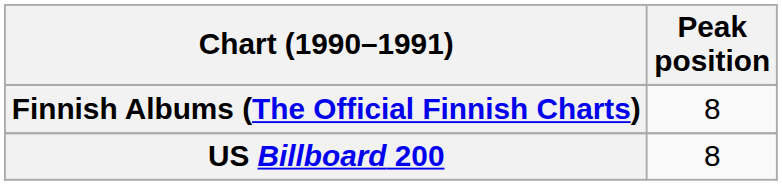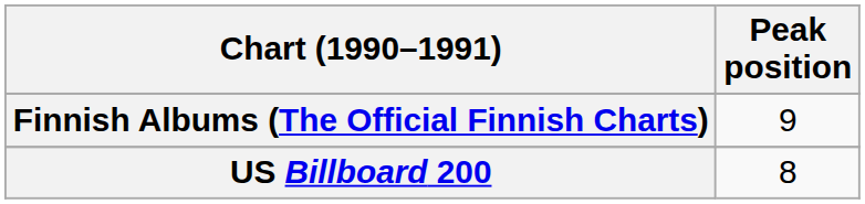 <table class="wikitable sortable plainrowheaders">
 <tr>
 <th>Chart (1990–1991)</th>
 <th>Peak<br>position</th>
 </tr>
 <tr>
 </tr>
 <tr>
 </tr>
 <tr>
 </tr>
 <tr>
 <th scope="row">Finnish Albums (<a href='#'>The Official Finnish Charts</a>)</th>
-<td align="center">8</td>
+<td align="center">9</td>
 </tr>
 <tr>
 </tr>
 <tr>
 </tr>
 <tr>
 </tr>
 <tr>
 </tr>
 <tr>
 </tr>
 <tr>
 <th scope="row">US <a href='#'><em>Billboard</em> 200</a></th>
 <td align="center">8</td>
 </tr>
 </table>
